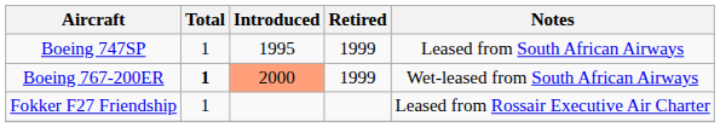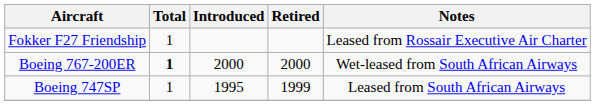 <table class="wikitable" style="margin:0.5em auto; text-align:center">
 <tr>
 <th>Aircraft</th>
 <th>Total</th>
 <th>Introduced</th>
 <th>Retired</th>
 <th>Notes</th>
 </tr>
 <tr>
+<td><a href='#'>Fokker F27 Friendship</a></td>
+<td>1</td>
+<td></td>
+<td></td>
+<td>Leased from <a href='#'>Rossair Executive Air Charter</a></td>
+</tr>
+<tr>
+<td><a href='#'>Boeing 767-200ER</a></td>
+<td><strong>1</strong></td>
+<td>2000</td>
+<td>2000</td>
+<td>Wet-leased from <a href='#'>South African Airways</a></td>
+</tr>
+<tr>
 <td><a href='#'>Boeing 747SP</a></td>
 <td>1</td>
 <td>1995</td>
 <td>1999</td>
 <td>Leased from <a href='#'>South African Airways</a></td>
 </tr>
 <tr>
-<td><a href='#'>Boeing 767-200ER</a></td>
-<td><strong>1</strong></td>
-<td style="background: lightsalmon;">2000</td>
-<td>1999</td>
-<td>Wet-leased from <a href='#'>South African Airways</a></td>
-</tr>
-<tr>
-<td><a href='#'>Fokker F27 Friendship</a></td>
-<td>1</td>
-<td></td>
-<td></td>
-<td>Leased from <a href='#'>Rossair Executive Air Charter</a></td>
-</tr>
-<tr>
 </tr>
 </table>
